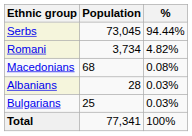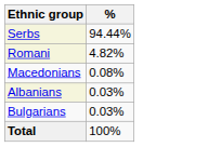 <table class="wikitable">
 <tr>
 <th>Ethnic group</th>
-<th>Population</th>
 <th>%</th>
 </tr>
 <tr>
 <td style="background:#F5F5DC;"><a href='#'>Serbs</a></td>
-<td align="right">73,045</td>
 <td>94.44%</td>
 </tr>
 <tr>
 <td style="background:#F5F5DC;"><a href='#'>Romani</a></td>
-<td align="right">3,734</td>
 <td>4.82%</td>
 </tr>
 <tr>
 <td><a href='#'>Macedonians</a></td>
-<td>68</td>
 <td>0.08%</td>
 </tr>
 <tr>
 <td style="background:#F5F5DC;"><a href='#'>Albanians</a></td>
-<td align="right">28</td>
 <td>0.03%</td>
 </tr>
 <tr>
 <td><a href='#'>Bulgarians</a></td>
-<td>25</td>
 <td>0.03%</td>
 </tr>
 <tr>
 <td style="background:#F0F0F0;"><strong>Total</strong></td>
-<td align="right">77,341</td>
 <td>100%</td>
 </tr>
 </table>
